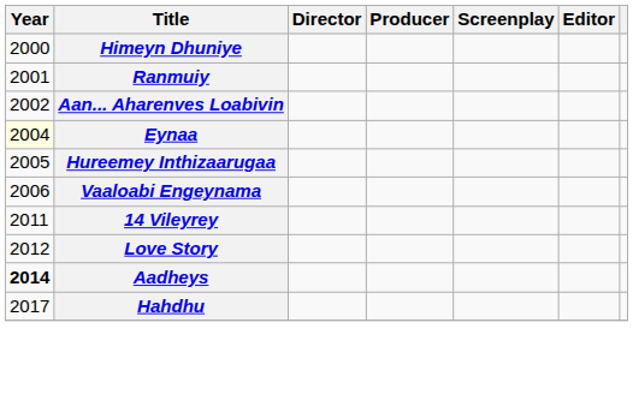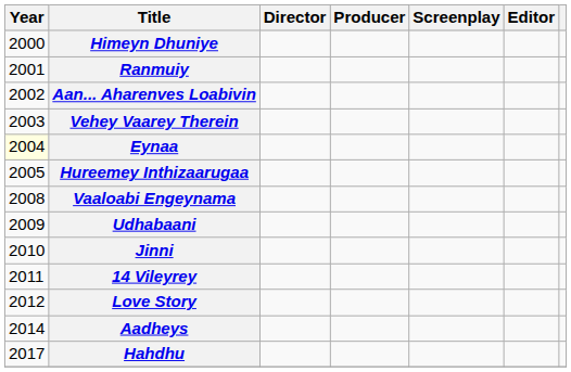 <table class="wikitable sortable plainrowheaders">
 <tr style="background:#ccc; text-align:center;">
 <th scope="col">Year</th>
 <th scope="col">Title</th>
 <th scope="col">Director</th>
 <th scope="col">Producer</th>
 <th scope="col">Screenplay</th>
 <th scope="col">Editor</th>
 <th scope="col" class="unsortable"></th>
 </tr>
 <tr>
 <td>2000</td>
 <th scope="row"><em><a href='#'>Himeyn Dhuniye</a></em></th>
 <td></td>
 <td></td>
 <td></td>
 <td></td>
 <td style="text-align: center;"></td>
 </tr>
 <tr>
 <td>2001</td>
 <th scope="row"><em><a href='#'>Ranmuiy</a></em></th>
 <td></td>
 <td></td>
 <td></td>
 <td></td>
 <td style="text-align: center;"></td>
 </tr>
 <tr>
 <td>2002</td>
 <th scope="row"><em><a href='#'>Aan... Aharenves Loabivin</a></em></th>
 <td></td>
 <td></td>
 <td></td>
 <td></td>
 <td style="text-align: center;"></td>
 </tr>
 <tr>
+<td>2003</td>
+<th scope="row"><em><a href='#'>Vehey Vaarey Therein</a></em></th>
+<td></td>
+<td></td>
+<td></td>
+<td></td>
+<td style="text-align: center;"></td>
+</tr>
+<tr>
 <td style="background: lightyellow;">2004</td>
 <th scope="row"><em><a href='#'>Eynaa</a></em></th>
 <td></td>
 <td></td>
 <td></td>
 <td></td>
 <td style="text-align: center;"></td>
 </tr>
 <tr>
 <td>2005</td>
 <th scope="row"><em><a href='#'>Hureemey Inthizaarugaa</a></em></th>
 <td></td>
 <td></td>
 <td></td>
 <td></td>
 <td style="text-align: center;"></td>
 </tr>
 <tr>
-<td>2006</td>
+<td>2008</td>
 <th scope="row"><em><a href='#'>Vaaloabi Engeynama</a></em></th>
+<td></td>
+<td></td>
+<td></td>
+<td></td>
+<td style="text-align: center;"></td>
+</tr>
+<tr>
+<td>2009</td>
+<th scope="row"><em><a href='#'>Udhabaani</a></em></th>
+<td></td>
+<td></td>
+<td></td>
+<td></td>
+<td style="text-align: center;"></td>
+</tr>
+<tr>
+<td>2010</td>
+<th scope="row"><em><a href='#'>Jinni</a></em></th>
 <td></td>
 <td></td>
 <td></td>
 <td></td>
 <td style="text-align: center;"></td>
 </tr>
 <tr>
 <td>2011</td>
 <th scope="row"><em><a href='#'>14 Vileyrey</a></em></th>
 <td></td>
 <td></td>
 <td></td>
 <td></td>
 <td style="text-align: center;"></td>
 </tr>
 <tr>
 <td>2012</td>
 <th scope="row"><em><a href='#'>Love Story</a></em></th>
 <td></td>
 <td></td>
 <td></td>
 <td></td>
 <td style="text-align: center;"></td>
 </tr>
 <tr>
-<td><strong>2014</strong></td>
+<td>2014</td>
 <th scope="row"><em><a href='#'>Aadheys</a></em></th>
 <td></td>
 <td></td>
 <td></td>
 <td></td>
 <td style="text-align: center;"></td>
 </tr>
 <tr>
 <td>2017</td>
 <th scope="row"><em><a href='#'>Hahdhu</a></em></th>
 <td></td>
 <td></td>
 <td></td>
 <td></td>
 <td style="text-align: center;"></td>
 </tr>
 <tr>
 </tr>
 </table>
